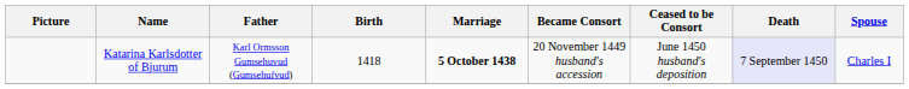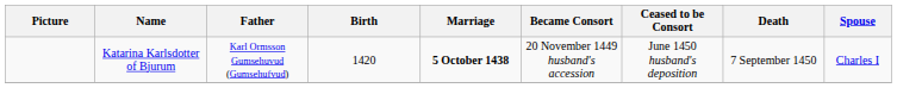 <table width=95% class="wikitable">
 <tr>
 <th width = "8%">Picture</th>
 <th width = "10%">Name</th>
 <th width = "9%">Father</th>
 <th width = "10%">Birth</th>
 <th width = "9%">Marriage</th>
 <th width = "9%">Became Consort</th>
 <th width = "9%">Ceased to be Consort</th>
 <th width = "9%">Death</th>
 <th width = "6%"><a href='#'>Spouse</a></th>
 </tr>
 <tr>
 <td align="center"></td>
 <td align="center"><a href='#'>Katarina Karlsdotter of Bjurum</a><br></td>
 <td align=center><small><a href='#'>Karl Ormsson Gumsehuvud</a><br>(<a href='#'>Gumsehufvud</a>)</small></td>
-<td align="center">1418</td>
+<td align="center">1420</td>
 <td align="center"><strong>5 October 1438</strong></td>
 <td align="center">20 November 1449<br><em>husband's accession</em></td>
 <td align="center">June 1450<br><em>husband's deposition</em></td>
-<td align="center" style="background: lavender;">7 September 1450</td>
+<td align="center">7 September 1450</td>
 <td align="center"><a href='#'>Charles I</a></td>
 </tr>
 <tr>
 </tr>
 </table>
